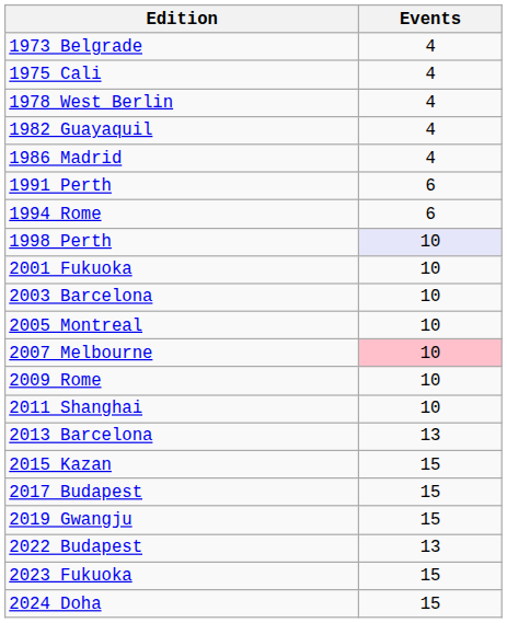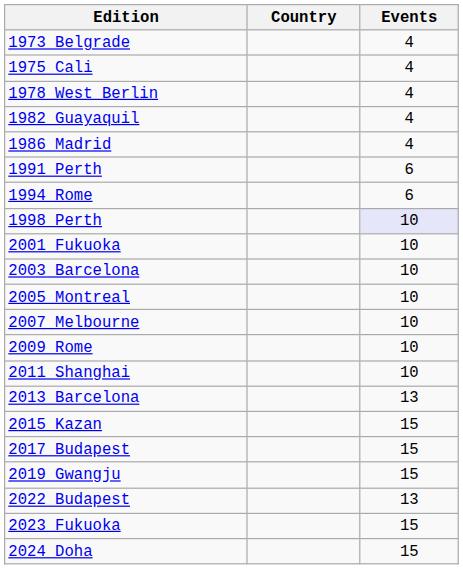 <table class="wikitable" width=30% style="font-size:100%; text-align:left;">
 <tr>
 <th>Edition</th>
+<th>Country</th>
 <th>Events</th>
 </tr>
 <tr>
 <td><a href='#'>1973 Belgrade</a></td>
+<td></td>
 <td align=center>4</td>
 </tr>
 <tr>
 <td><a href='#'>1975 Cali</a></td>
+<td></td>
 <td align=center>4</td>
 </tr>
 <tr>
 <td><a href='#'>1978 West Berlin</a></td>
+<td></td>
 <td align=center>4</td>
 </tr>
 <tr>
 <td><a href='#'>1982 Guayaquil</a></td>
+<td></td>
 <td align=center>4</td>
 </tr>
 <tr>
 <td><a href='#'>1986 Madrid</a></td>
+<td></td>
 <td align=center>4</td>
 </tr>
 <tr>
 <td><a href='#'>1991 Perth</a></td>
+<td></td>
 <td align=center>6</td>
 </tr>
 <tr>
 <td><a href='#'>1994 Rome</a></td>
+<td></td>
 <td align=center>6</td>
 </tr>
 <tr>
 <td><a href='#'>1998 Perth</a></td>
+<td></td>
 <td align=center style="background: lavender;">10</td>
 </tr>
 <tr>
 <td><a href='#'>2001 Fukuoka</a></td>
+<td></td>
 <td align=center>10</td>
 </tr>
 <tr>
 <td><a href='#'>2003 Barcelona</a></td>
+<td></td>
 <td align=center>10</td>
 </tr>
 <tr>
 <td><a href='#'>2005 Montreal</a></td>
+<td></td>
 <td align=center>10</td>
 </tr>
 <tr>
 <td><a href='#'>2007 Melbourne</a></td>
-<td align=center style="background: pink;">10</td>
+<td></td>
+<td align=center>10</td>
 </tr>
 <tr>
 <td><a href='#'>2009 Rome</a></td>
+<td></td>
 <td align=center>10</td>
 </tr>
 <tr>
 <td><a href='#'>2011 Shanghai</a></td>
+<td></td>
 <td align=center>10</td>
 </tr>
 <tr>
 <td><a href='#'>2013 Barcelona</a></td>
+<td></td>
 <td align=center>13</td>
 </tr>
 <tr>
 <td><a href='#'>2015 Kazan</a></td>
+<td></td>
 <td align=center>15</td>
 </tr>
 <tr>
 <td><a href='#'>2017 Budapest</a></td>
+<td></td>
 <td align=center>15</td>
 </tr>
 <tr>
 <td><a href='#'>2019 Gwangju</a></td>
+<td></td>
 <td align=center>15</td>
 </tr>
 <tr>
 <td><a href='#'>2022 Budapest</a></td>
+<td></td>
 <td align=center>13</td>
 </tr>
 <tr>
 <td><a href='#'>2023 Fukuoka</a></td>
+<td></td>
 <td align=center>15</td>
 </tr>
 <tr>
 <td><a href='#'>2024 Doha</a></td>
+<td></td>
 <td align=center>15</td>
 </tr>
 </table>
